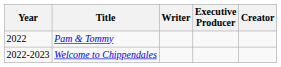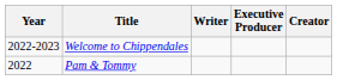 <table class="wikitable">
 <tr>
 <th>Year</th>
 <th>Title</th>
 <th>Writer</th>
 <th>Executive<br>Producer</th>
 <th>Creator</th>
 </tr>
 <tr>
+<td>2022-2023</td>
+<td><em><a href='#'>Welcome to Chippendales</a></em></td>
+<td></td>
+<td></td>
+<td></td>
+</tr>
+<tr>
 <td>2022</td>
 <td><em><a href='#'>Pam & Tommy</a></em></td>
 <td></td>
 <td></td>
 <td></td>
 </tr>
-<tr>
-<td>2022-2023</td>
-<td><em><a href='#'>Welcome to Chippendales</a></em></td>
-<td></td>
-<td></td>
-<td></td>
-</tr>
 </table>
